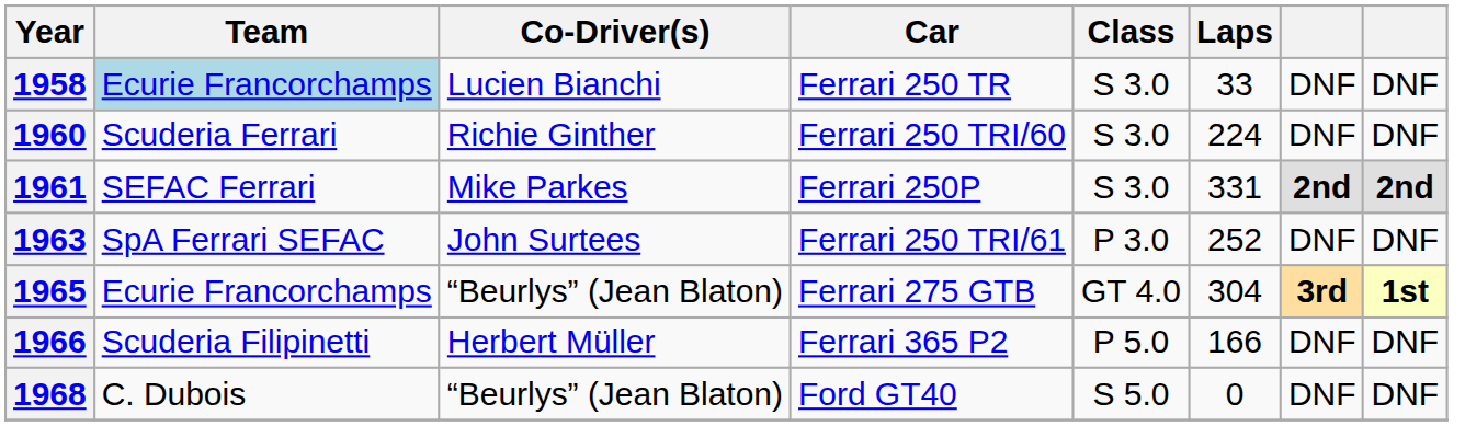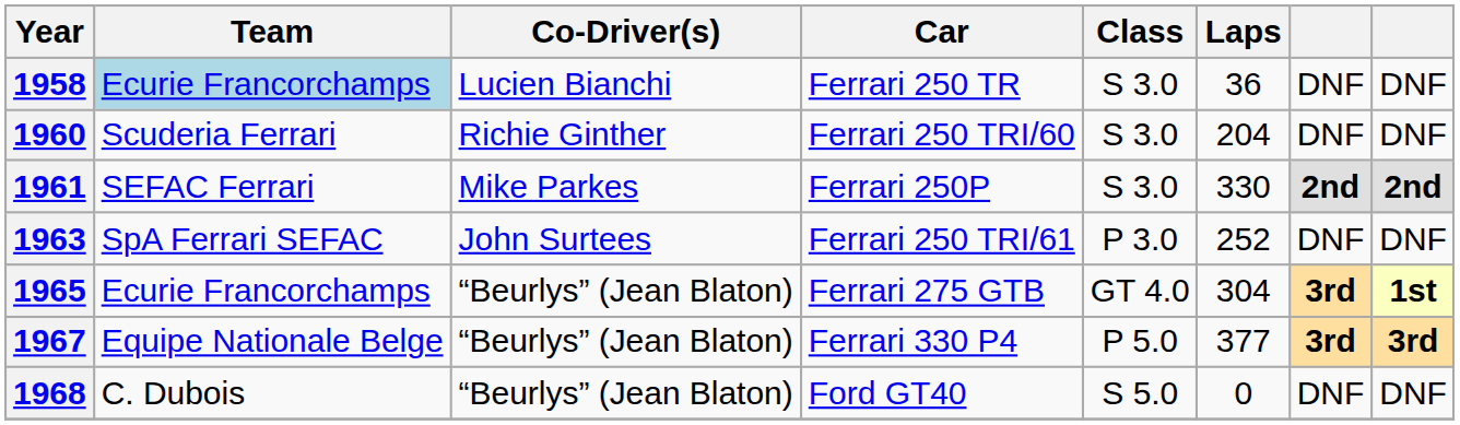 <table class="wikitable" style="text-align:center; font-size:90%">
 <tr>
 <th>Year</th>
 <th>Team</th>
 <th>Co-Driver(s)</th>
 <th>Car</th>
 <th>Class</th>
 <th>Laps</th>
 <th></th>
 <th></th>
 </tr>
 <tr>
 <th><a href='#'>1958</a></th>
 <td align="left" style="background: lightblue;"> <a href='#'>Ecurie Francorchamps</a></td>
 <td align="left"> <a href='#'>Lucien Bianchi</a></td>
 <td align="left"><a href='#'>Ferrari 250 TR</a></td>
 <td>S 3.0</td>
-<td>33</td>
+<td>36</td>
 <td>DNF</td>
 <td>DNF</td>
 </tr>
 <tr>
 <th><a href='#'>1960</a></th>
 <td align="left"> <a href='#'>Scuderia Ferrari</a></td>
 <td align="left"> <a href='#'>Richie Ginther</a></td>
 <td align="left"><a href='#'>Ferrari 250 TRI/60</a></td>
 <td>S 3.0</td>
-<td>224</td>
+<td>204</td>
 <td>DNF</td>
 <td>DNF</td>
 </tr>
 <tr>
 <th><a href='#'>1961</a></th>
 <td align="left"> <a href='#'>SEFAC Ferrari</a></td>
 <td align="left"> <a href='#'>Mike Parkes</a></td>
 <td align="left"><a href='#'>Ferrari 250P</a></td>
 <td>S 3.0</td>
-<td>331</td>
+<td>330</td>
 <td style="background:#DFDFDF;"><strong>2nd</strong></td>
 <td style="background:#DFDFDF;"><strong>2nd</strong></td>
 </tr>
 <tr>
 <th><a href='#'>1963</a></th>
 <td align="left"> <a href='#'>SpA Ferrari SEFAC</a></td>
 <td align="left"> <a href='#'>John Surtees</a></td>
 <td align="left"><a href='#'>Ferrari 250 TRI/61</a></td>
 <td>P 3.0</td>
 <td>252</td>
 <td>DNF</td>
 <td>DNF</td>
 </tr>
 <tr>
 <th><a href='#'>1965</a></th>
 <td align="left"> <a href='#'>Ecurie Francorchamps</a></td>
 <td align="left"> “Beurlys” (Jean Blaton)</td>
 <td align="left"><a href='#'>Ferrari 275 GTB</a></td>
 <td>GT 4.0</td>
 <td>304</td>
 <td style="background:#FFDF9F;"><strong>3rd</strong></td>
 <td style="background:#FBFFBF;"><strong>1st</strong></td>
 </tr>
 <tr>
-<th><a href='#'>1966</a></th>
-<td align="left"> <a href='#'>Scuderia Filipinetti</a></td>
-<td align="left"> <a href='#'>Herbert Müller</a></td>
-<td align="left"><a href='#'>Ferrari 365 P2</a></td>
+<th><a href='#'>1967</a></th>
+<td align="left"> <a href='#'>Equipe Nationale Belge</a></td>
+<td align="left"> “Beurlys” (Jean Blaton)</td>
+<td align="left"><a href='#'>Ferrari 330 P4</a></td>
 <td>P 5.0</td>
-<td>166</td>
-<td>DNF</td>
-<td>DNF</td>
+<td>377</td>
+<td style="background:#FFDF9F;"><strong>3rd</strong></td>
+<td style="background:#FFDF9F;"><strong>3rd</strong></td>
 </tr>
 <tr>
 <th><a href='#'>1968</a></th>
 <td align="left"> C. Dubois</td>
 <td align="left"> “Beurlys” (Jean Blaton)</td>
 <td align="left"><a href='#'>Ford GT40</a></td>
 <td>S 5.0</td>
 <td>0</td>
 <td>DNF</td>
 <td>DNF</td>
 </tr>
 <tr>
 </tr>
 </table>
